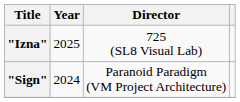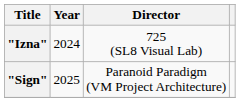 <table class="wikitable plainrowheaders" style="text-align:center">
 <tr>
 <th scope="col">Title</th>
 <th scope="col">Year</th>
 <th scope="col">Director</th>
 <th scope="col"></th>
 </tr>
 <tr>
 <th scope="row">"Izna"</th>
-<td>2025</td>
+<td>2024</td>
 <td>725<br>(SL8 Visual Lab)</td>
 <td></td>
 </tr>
 <tr>
 <th scope="row">"Sign"</th>
-<td>2024</td>
+<td>2025</td>
 <td>Paranoid Paradigm<br>(VM Project Architecture)</td>
 <td></td>
 </tr>
 <tr>
 </tr>
 </table>
